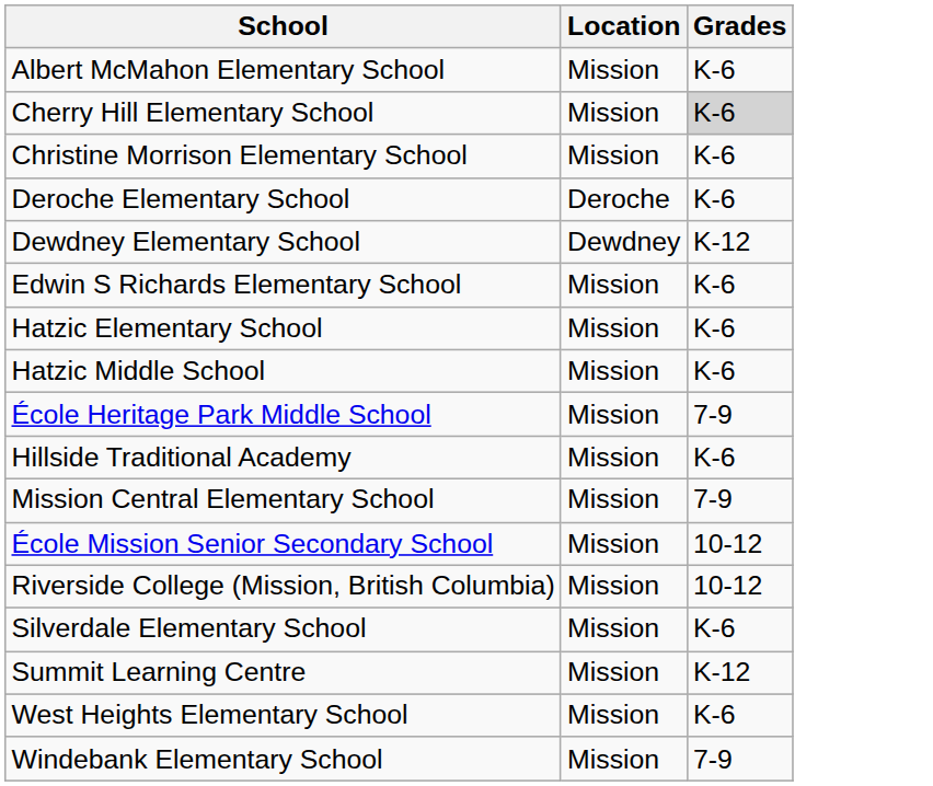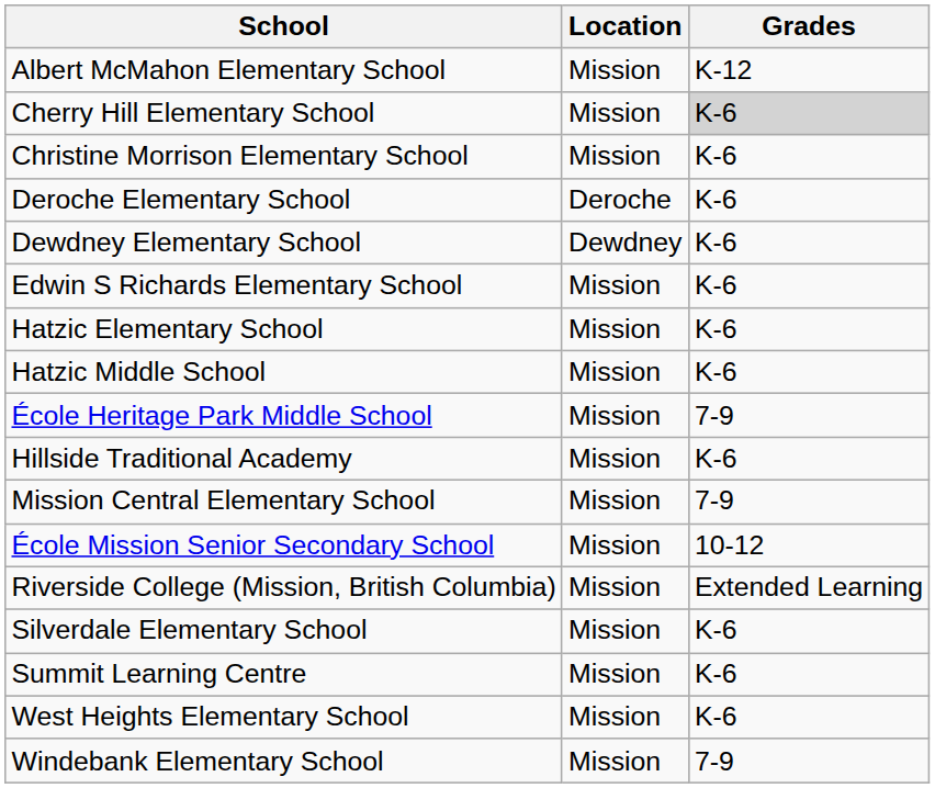 <table class="wikitable">
 <tr>
 <th>School</th>
 <th>Location</th>
 <th>Grades</th>
 </tr>
 <tr>
 <td>Albert McMahon Elementary School</td>
 <td>Mission</td>
-<td>K-6</td>
+<td>K-12</td>
 </tr>
 <tr>
 <td>Cherry Hill Elementary School</td>
 <td>Mission</td>
 <td style="background: lightgrey;">K-6</td>
 </tr>
 <tr>
 <td>Christine Morrison Elementary School</td>
 <td>Mission</td>
 <td>K-6</td>
 </tr>
 <tr>
 <td>Deroche Elementary School</td>
 <td>Deroche</td>
 <td>K-6</td>
 </tr>
 <tr>
 <td>Dewdney Elementary School</td>
 <td>Dewdney</td>
-<td>K-12</td>
+<td>K-6</td>
 </tr>
 <tr>
 <td>Edwin S Richards Elementary School</td>
 <td>Mission</td>
 <td>K-6</td>
 </tr>
 <tr>
 <td>Hatzic Elementary School</td>
 <td>Mission</td>
 <td>K-6</td>
 </tr>
 <tr>
 <td>Hatzic Middle School</td>
 <td>Mission</td>
 <td>K-6</td>
 </tr>
 <tr>
 <td><a href='#'>École Heritage Park Middle School</a></td>
 <td>Mission</td>
 <td>7-9</td>
 </tr>
 <tr>
 <td>Hillside Traditional Academy</td>
 <td>Mission</td>
 <td>K-6</td>
 </tr>
 <tr>
 <td>Mission Central Elementary School</td>
 <td>Mission</td>
 <td>7-9</td>
 </tr>
 <tr>
 <td><a href='#'>École Mission Senior Secondary School</a></td>
 <td>Mission</td>
 <td>10-12</td>
 </tr>
 <tr>
 <td>Riverside College (Mission, British Columbia)</td>
 <td>Mission</td>
-<td>10-12</td>
+<td>Extended Learning</td>
 </tr>
 <tr>
 <td>Silverdale Elementary School</td>
 <td>Mission</td>
 <td>K-6</td>
 </tr>
 <tr>
 <td>Summit Learning Centre</td>
 <td>Mission</td>
-<td>K-12</td>
+<td>K-6</td>
 </tr>
 <tr>
 <td>West Heights Elementary School</td>
 <td>Mission</td>
 <td>K-6</td>
 </tr>
 <tr>
 <td>Windebank Elementary School</td>
 <td>Mission</td>
 <td>7-9</td>
 </tr>
 </table>
